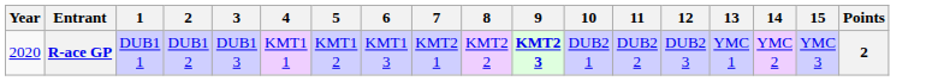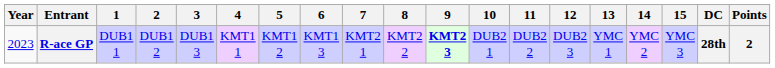 <table class="wikitable" style="text-align:center; font-size:85%">
 <tr>
 <th>Year</th>
 <th>Entrant</th>
 <th>1</th>
 <th>2</th>
 <th>3</th>
 <th>4</th>
 <th>5</th>
 <th>6</th>
 <th>7</th>
 <th>8</th>
 <th>9</th>
 <th>10</th>
 <th>11</th>
 <th>12</th>
 <th>13</th>
 <th>14</th>
 <th>15</th>
+<th>DC</th>
 <th>Points</th>
 </tr>
 <tr>
-<td><a href='#'>2020</a></td>
+<td><a href='#'>2023</a></td>
 <th nowrap><a href='#'>R-ace GP</a></th>
 <td style="background:#CFCFFF;"><a href='#'>DUB1<br>1</a><br></td>
 <td style="background:#CFCFFF;"><a href='#'>DUB1<br>2</a><br></td>
 <td style="background:#CFCFFF;"><a href='#'>DUB1<br>3</a><br></td>
 <td style="background:#EFCFFF;"><a href='#'>KMT1<br>1</a><br></td>
 <td style="background:#CFCFFF;"><a href='#'>KMT1<br>2</a><br></td>
 <td style="background:#CFCFFF;"><a href='#'>KMT1<br>3</a><br></td>
 <td style="background:#CFCFFF;"><a href='#'>KMT2<br>1</a><br></td>
 <td style="background:#EFCFFF;"><a href='#'>KMT2<br>2</a><br></td>
 <td style="background:#DFFFDF;"><strong><a href='#'>KMT2<br>3</a><br></strong></td>
 <td style="background:#CFCFFF;"><a href='#'>DUB2<br>1</a><br></td>
 <td style="background:#CFCFFF;"><a href='#'>DUB2<br>2</a><br></td>
 <td style="background:#CFCFFF;"><a href='#'>DUB2<br>3</a><br></td>
 <td style="background:#CFCFFF;"><a href='#'>YMC<br>1</a><br></td>
 <td style="background:#EFCFFF;"><a href='#'>YMC<br>2</a><br></td>
 <td style="background:#CFCFFF;"><a href='#'>YMC<br>3</a><br></td>
+<th>28th</th>
 <th>2</th>
 </tr>
 </table>
